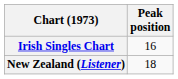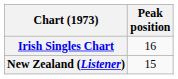 <table class="wikitable sortable plainrowheaders">
 <tr>
 <th scope="col">Chart (1973)</th>
 <th scope="col">Peak<br>position</th>
 </tr>
 <tr>
 <th scope="row"><a href='#'>Irish Singles Chart</a></th>
 <td style="text-align:center;">16</td>
 </tr>
 <tr>
 <th scope="row">New Zealand (<em><a href='#'>Listener</a></em>)</th>
-<td style="text-align:center;">18</td>
+<td style="text-align:center;">15</td>
 </tr>
 </table>
